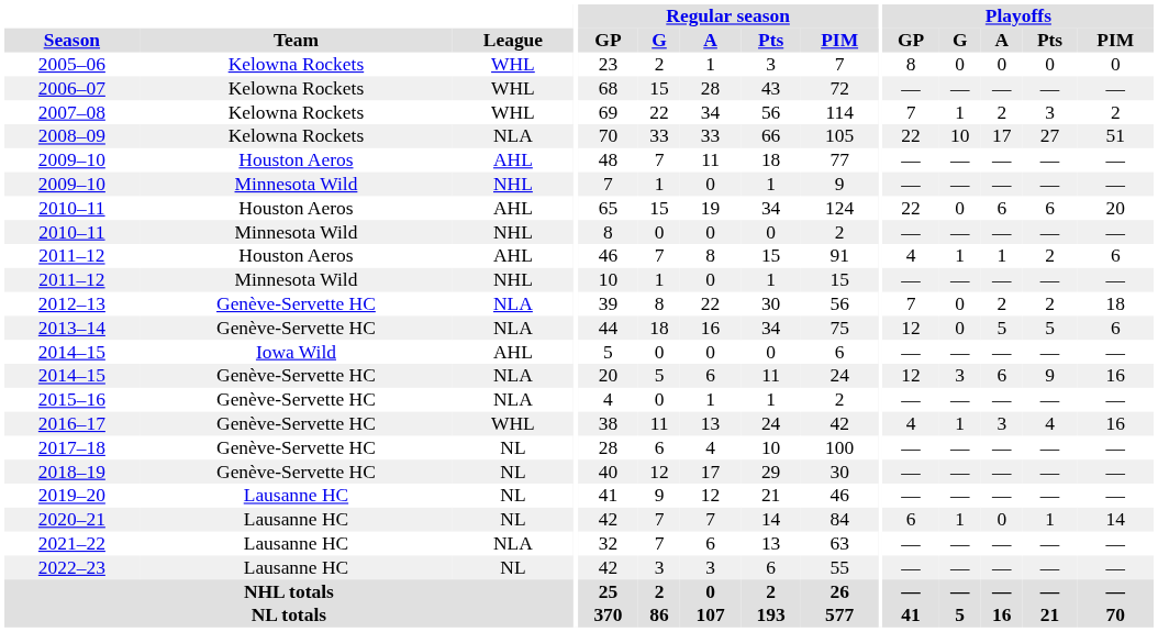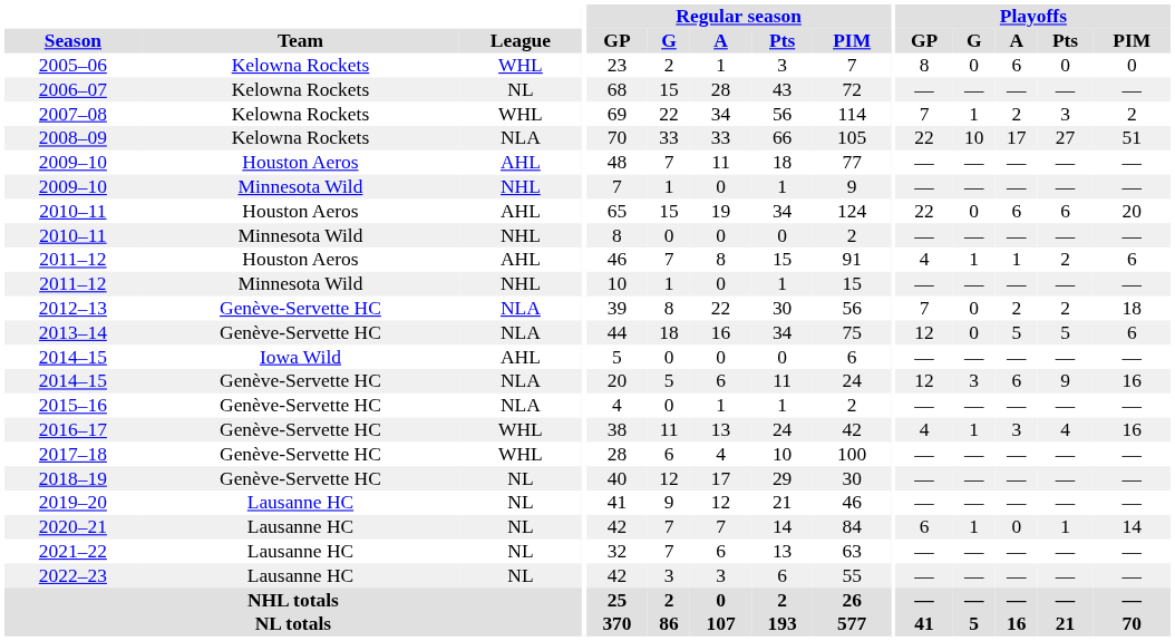 <table border="0" cellpadding="1" cellspacing="0" style="text-align:center; width:60em">
 <tr bgcolor="#e0e0e0">
 <th colspan="3" bgcolor="#ffffff"></th>
 <th rowspan="99" bgcolor="#ffffff"></th>
 <th colspan="5"><a href='#'>Regular season</a></th>
 <th rowspan="99" bgcolor="#ffffff"></th>
 <th colspan="5"><a href='#'>Playoffs</a></th>
 </tr>
 <tr bgcolor="#e0e0e0">
 <th><a href='#'>Season</a></th>
 <th>Team</th>
 <th>League</th>
 <th>GP</th>
 <th><a href='#'>G</a></th>
 <th><a href='#'>A</a></th>
 <th><a href='#'>Pts</a></th>
 <th><a href='#'>PIM</a></th>
 <th>GP</th>
 <th>G</th>
 <th>A</th>
 <th>Pts</th>
 <th>PIM</th>
 </tr>
 <tr>
 <td><a href='#'>2005–06</a></td>
 <td><a href='#'>Kelowna Rockets</a></td>
 <td><a href='#'>WHL</a></td>
 <td>23</td>
 <td>2</td>
 <td>1</td>
 <td>3</td>
 <td>7</td>
 <td>8</td>
 <td>0</td>
-<td>0</td>
+<td>6</td>
 <td>0</td>
 <td>0</td>
 </tr>
 <tr bgcolor="#f0f0f0">
 <td><a href='#'>2006–07</a></td>
 <td>Kelowna Rockets</td>
-<td>WHL</td>
+<td>NL</td>
 <td>68</td>
 <td>15</td>
 <td>28</td>
 <td>43</td>
 <td>72</td>
 <td>—</td>
 <td>—</td>
 <td>—</td>
 <td>—</td>
 <td>—</td>
 </tr>
 <tr>
 <td><a href='#'>2007–08</a></td>
 <td>Kelowna Rockets</td>
 <td>WHL</td>
 <td>69</td>
 <td>22</td>
 <td>34</td>
 <td>56</td>
 <td>114</td>
 <td>7</td>
 <td>1</td>
 <td>2</td>
 <td>3</td>
 <td>2</td>
 </tr>
 <tr bgcolor="#f0f0f0">
 <td><a href='#'>2008–09</a></td>
 <td>Kelowna Rockets</td>
 <td>NLA</td>
 <td>70</td>
 <td>33</td>
 <td>33</td>
 <td>66</td>
 <td>105</td>
 <td>22</td>
 <td>10</td>
 <td>17</td>
 <td>27</td>
 <td>51</td>
 </tr>
 <tr>
 <td><a href='#'>2009–10</a></td>
 <td><a href='#'>Houston Aeros</a></td>
 <td><a href='#'>AHL</a></td>
 <td>48</td>
 <td>7</td>
 <td>11</td>
 <td>18</td>
 <td>77</td>
 <td>—</td>
 <td>—</td>
 <td>—</td>
 <td>—</td>
 <td>—</td>
 </tr>
 <tr bgcolor="#f0f0f0">
 <td><a href='#'>2009–10</a></td>
 <td><a href='#'>Minnesota Wild</a></td>
 <td><a href='#'>NHL</a></td>
 <td>7</td>
 <td>1</td>
 <td>0</td>
 <td>1</td>
 <td>9</td>
 <td>—</td>
 <td>—</td>
 <td>—</td>
 <td>—</td>
 <td>—</td>
 </tr>
 <tr>
 <td><a href='#'>2010–11</a></td>
 <td>Houston Aeros</td>
 <td>AHL</td>
 <td>65</td>
 <td>15</td>
 <td>19</td>
 <td>34</td>
 <td>124</td>
 <td>22</td>
 <td>0</td>
 <td>6</td>
 <td>6</td>
 <td>20</td>
 </tr>
 <tr bgcolor="#f0f0f0">
 <td><a href='#'>2010–11</a></td>
 <td>Minnesota Wild</td>
 <td>NHL</td>
 <td>8</td>
 <td>0</td>
 <td>0</td>
 <td>0</td>
 <td>2</td>
 <td>—</td>
 <td>—</td>
 <td>—</td>
 <td>—</td>
 <td>—</td>
 </tr>
 <tr>
 <td><a href='#'>2011–12</a></td>
 <td>Houston Aeros</td>
 <td>AHL</td>
 <td>46</td>
 <td>7</td>
 <td>8</td>
 <td>15</td>
 <td>91</td>
 <td>4</td>
 <td>1</td>
 <td>1</td>
 <td>2</td>
 <td>6</td>
 </tr>
 <tr bgcolor="#f0f0f0">
 <td><a href='#'>2011–12</a></td>
 <td>Minnesota Wild</td>
 <td>NHL</td>
 <td>10</td>
 <td>1</td>
 <td>0</td>
 <td>1</td>
 <td>15</td>
 <td>—</td>
 <td>—</td>
 <td>—</td>
 <td>—</td>
 <td>—</td>
 </tr>
 <tr>
 <td><a href='#'>2012–13</a></td>
 <td><a href='#'>Genève-Servette HC</a></td>
 <td><a href='#'>NLA</a></td>
 <td>39</td>
 <td>8</td>
 <td>22</td>
 <td>30</td>
 <td>56</td>
 <td>7</td>
 <td>0</td>
 <td>2</td>
 <td>2</td>
 <td>18</td>
 </tr>
 <tr bgcolor="#f0f0f0">
 <td><a href='#'>2013–14</a></td>
 <td>Genève-Servette HC</td>
 <td>NLA</td>
 <td>44</td>
 <td>18</td>
 <td>16</td>
 <td>34</td>
 <td>75</td>
 <td>12</td>
 <td>0</td>
 <td>5</td>
 <td>5</td>
 <td>6</td>
 </tr>
 <tr>
 <td><a href='#'>2014–15</a></td>
 <td><a href='#'>Iowa Wild</a></td>
 <td>AHL</td>
 <td>5</td>
 <td>0</td>
 <td>0</td>
 <td>0</td>
 <td>6</td>
 <td>—</td>
 <td>—</td>
 <td>—</td>
 <td>—</td>
 <td>—</td>
 </tr>
 <tr bgcolor="#f0f0f0">
 <td><a href='#'>2014–15</a></td>
 <td>Genève-Servette HC</td>
 <td>NLA</td>
 <td>20</td>
 <td>5</td>
 <td>6</td>
 <td>11</td>
 <td>24</td>
 <td>12</td>
 <td>3</td>
 <td>6</td>
 <td>9</td>
 <td>16</td>
 </tr>
 <tr>
 <td><a href='#'>2015–16</a></td>
 <td>Genève-Servette HC</td>
 <td>NLA</td>
 <td>4</td>
 <td>0</td>
 <td>1</td>
 <td>1</td>
 <td>2</td>
 <td>—</td>
 <td>—</td>
 <td>—</td>
 <td>—</td>
 <td>—</td>
 </tr>
 <tr bgcolor="#f0f0f0">
 <td><a href='#'>2016–17</a></td>
 <td>Genève-Servette HC</td>
 <td>WHL</td>
 <td>38</td>
 <td>11</td>
 <td>13</td>
 <td>24</td>
 <td>42</td>
 <td>4</td>
 <td>1</td>
 <td>3</td>
 <td>4</td>
 <td>16</td>
 </tr>
 <tr>
 <td><a href='#'>2017–18</a></td>
 <td>Genève-Servette HC</td>
-<td>NL</td>
+<td>WHL</td>
 <td>28</td>
 <td>6</td>
 <td>4</td>
 <td>10</td>
 <td>100</td>
 <td>—</td>
 <td>—</td>
 <td>—</td>
 <td>—</td>
 <td>—</td>
 </tr>
 <tr bgcolor="#f0f0f0">
 <td><a href='#'>2018–19</a></td>
 <td>Genève-Servette HC</td>
 <td>NL</td>
 <td>40</td>
 <td>12</td>
 <td>17</td>
 <td>29</td>
 <td>30</td>
 <td>—</td>
 <td>—</td>
 <td>—</td>
 <td>—</td>
 <td>—</td>
 </tr>
 <tr>
 <td><a href='#'>2019–20</a></td>
 <td><a href='#'>Lausanne HC</a></td>
 <td>NL</td>
 <td>41</td>
 <td>9</td>
 <td>12</td>
 <td>21</td>
 <td>46</td>
 <td>—</td>
 <td>—</td>
 <td>—</td>
 <td>—</td>
 <td>—</td>
 </tr>
 <tr bgcolor="#f0f0f0">
 <td><a href='#'>2020–21</a></td>
 <td>Lausanne HC</td>
 <td>NL</td>
 <td>42</td>
 <td>7</td>
 <td>7</td>
 <td>14</td>
 <td>84</td>
 <td>6</td>
 <td>1</td>
 <td>0</td>
 <td>1</td>
 <td>14</td>
 </tr>
 <tr>
 <td><a href='#'>2021–22</a></td>
 <td>Lausanne HC</td>
-<td>NLA</td>
+<td>NL</td>
 <td>32</td>
 <td>7</td>
 <td>6</td>
 <td>13</td>
 <td>63</td>
 <td>—</td>
 <td>—</td>
 <td>—</td>
 <td>—</td>
 <td>—</td>
 </tr>
 <tr bgcolor="#f0f0f0">
 <td><a href='#'>2022–23</a></td>
 <td>Lausanne HC</td>
 <td>NL</td>
 <td>42</td>
 <td>3</td>
 <td>3</td>
 <td>6</td>
 <td>55</td>
 <td>—</td>
 <td>—</td>
 <td>—</td>
 <td>—</td>
 <td>—</td>
 </tr>
 <tr bgcolor="#e0e0e0">
 <th colspan="3">NHL totals</th>
 <th>25</th>
 <th>2</th>
 <th>0</th>
 <th>2</th>
 <th>26</th>
 <th>—</th>
 <th>—</th>
 <th>—</th>
 <th>—</th>
 <th>—</th>
 </tr>
 <tr bgcolor="#e0e0e0">
 <th colspan="3">NL totals</th>
 <th>370</th>
 <th>86</th>
 <th>107</th>
 <th>193</th>
 <th>577</th>
 <th>41</th>
 <th>5</th>
 <th>16</th>
 <th>21</th>
 <th>70</th>
 </tr>
 </table>
